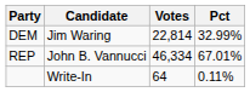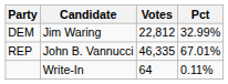 <table class="wikitable" style="margin:0.5em; font-size:95%;">
 <tr>
 <th scope="col">Party</th>
 <th scope="col">Candidate</th>
 <th scope="col">Votes</th>
 <th scope="col">Pct</th>
 </tr>
 <tr>
 <td>DEM</td>
 <td>Jim Waring</td>
-<td>22,814</td>
+<td>22,812</td>
 <td>32.99%</td>
 </tr>
 <tr>
 <td>REP</td>
 <td>John B. Vannucci</td>
-<td>46,334</td>
+<td>46,335</td>
 <td>67.01%</td>
 </tr>
 <tr>
 <td></td>
 <td>Write-In</td>
 <td>64</td>
 <td>0.11%</td>
 </tr>
 </table>
